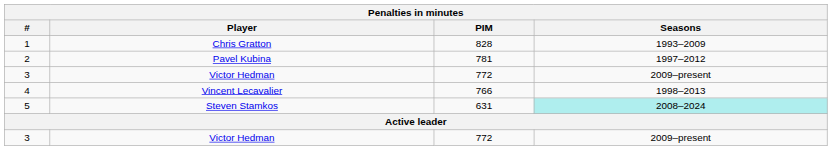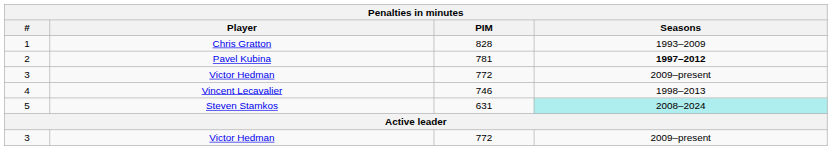 <table class="wikitable" style="text-align: center; font-size: 95%" width="80%">
 <tr>
 <th colspan="4">Penalties in minutes</th>
 </tr>
 <tr>
 <th>#</th>
 <th>Player</th>
 <th>PIM</th>
 <th>Seasons</th>
 </tr>
 <tr>
 <td>1</td>
 <td><a href='#'>Chris Gratton</a></td>
 <td>828</td>
 <td>1993–2009</td>
 </tr>
 <tr>
 <td>2</td>
 <td><a href='#'>Pavel Kubina</a></td>
 <td>781</td>
-<td>1997–2012</td>
+<td><strong>1997–2012</strong></td>
 </tr>
 <tr>
 <td>3</td>
 <td><a href='#'>Victor Hedman</a></td>
 <td>772</td>
 <td>2009–present</td>
 </tr>
 <tr>
 <td>4</td>
 <td><a href='#'>Vincent Lecavalier</a></td>
-<td>766</td>
+<td>746</td>
 <td>1998–2013</td>
 </tr>
 <tr>
 <td>5</td>
 <td><a href='#'>Steven Stamkos</a></td>
 <td>631</td>
 <td style="background: paleturquoise;">2008–2024</td>
 </tr>
 <tr>
 <th colspan="4">Active leader</th>
 </tr>
 <tr>
 <td>3</td>
 <td><a href='#'>Victor Hedman</a></td>
 <td>772</td>
 <td>2009–present</td>
 </tr>
 </table>
